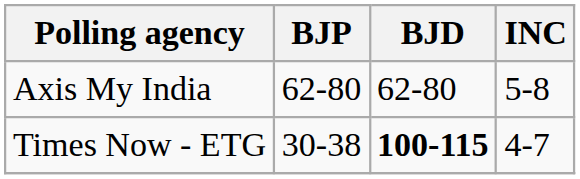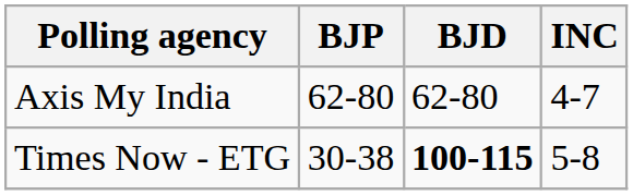 <table class="wikitable sortable" style="font-size:95%">
 <tr>
 <th>Polling agency</th>
 <th> BJP</th>
 <th> BJD</th>
 <th> INC</th>
 </tr>
 <tr>
 <td>Axis My India</td>
 <td>62-80</td>
 <td>62-80</td>
-<td>5-8</td>
+<td>4-7</td>
 </tr>
 <tr>
 <td>Times Now - ETG</td>
 <td>30-38</td>
 <td><strong>100-115</strong></td>
-<td>4-7</td>
+<td>5-8</td>
 </tr>
 <tr>
 </tr>
 </table>
